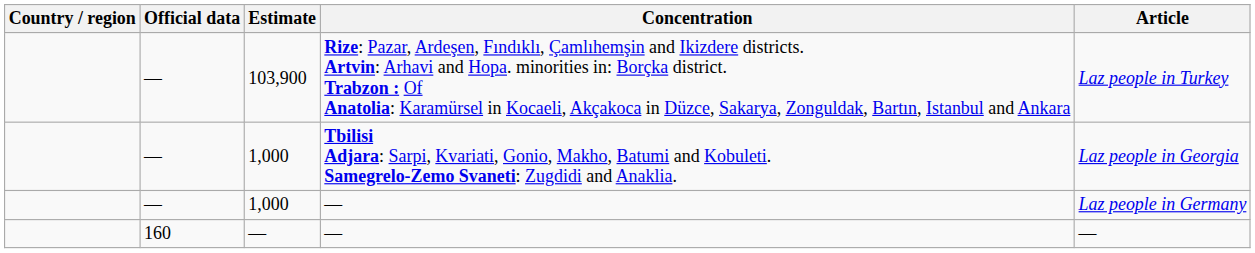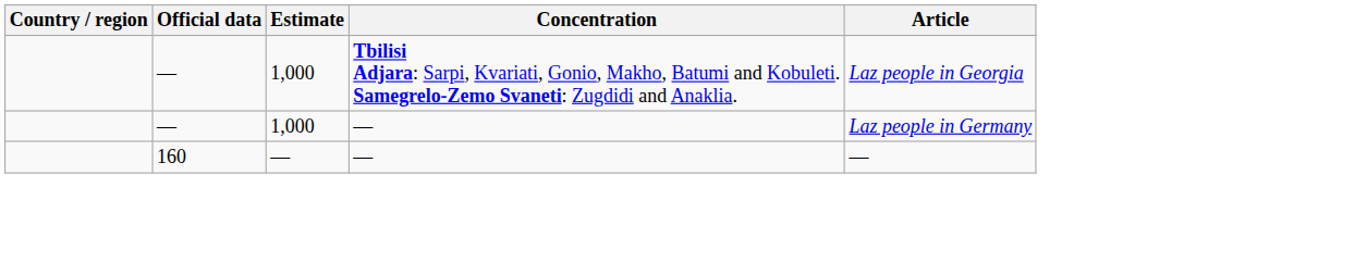 <table class="wikitable">
 <tr>
 <th>Country / region</th>
 <th>Official data</th>
 <th>Estimate</th>
 <th><strong>Concentration</strong></th>
 <th>Article</th>
-</tr>
-<tr>
-<td></td>
-<td>—</td>
-<td>103,900</td>
-<td><strong><a href='#'>Rize</a></strong>: <a href='#'>Pazar</a>, <a href='#'>Ardeşen</a>, <a href='#'>Fındıklı</a>, <a href='#'>Çamlıhemşin</a> and <a href='#'>Ikizdere</a> districts.<br><strong><a href='#'>Artvin</a></strong>: <a href='#'>Arhavi</a> and <a href='#'>Hopa</a>. minorities in: <a href='#'>Borçka</a> district.<br><strong><a href='#'>Trabzon :</a></strong> <a href='#'>Of</a><br><strong><a href='#'>Anatolia</a></strong>: <a href='#'>Karamürsel</a> in <a href='#'>Kocaeli</a>, <a href='#'>Akçakoca</a> in <a href='#'>Düzce</a>, <a href='#'>Sakarya</a>, <a href='#'>Zonguldak</a>, <a href='#'>Bartın</a>, <a href='#'>Istanbul</a> and <a href='#'>Ankara</a></td>
-<td><em><a href='#'>Laz people in Turkey</a></em></td>
 </tr>
 <tr>
 <td></td>
 <td>—</td>
 <td>1,000</td>
 <td><strong><a href='#'>Tbilisi</a></strong><br><strong><a href='#'>Adjara</a></strong>: <a href='#'>Sarpi</a>, <a href='#'>Kvariati</a>, <a href='#'>Gonio</a>, <a href='#'>Makho</a>, <a href='#'>Batumi</a> and <a href='#'>Kobuleti</a>.<br><strong><a href='#'>Samegrelo-Zemo Svaneti</a></strong>: <a href='#'>Zugdidi</a> and <a href='#'>Anaklia</a>.</td>
 <td><em><a href='#'>Laz people in Georgia</a></em></td>
 </tr>
 <tr>
 <td></td>
 <td>—</td>
 <td>1,000</td>
 <td>—</td>
 <td><em><a href='#'>Laz people in Germany</a></em></td>
 </tr>
 <tr>
 <td></td>
 <td>160</td>
 <td>—</td>
 <td>—</td>
 <td>—</td>
 </tr>
 </table>
